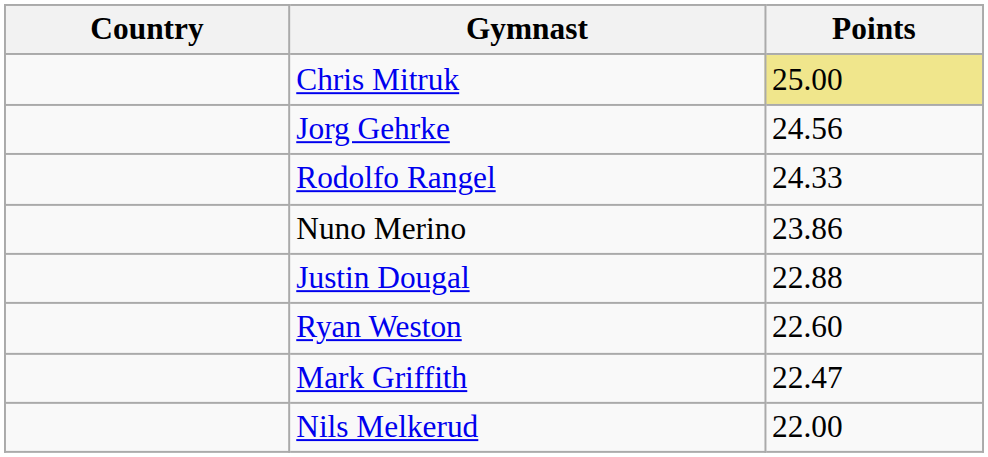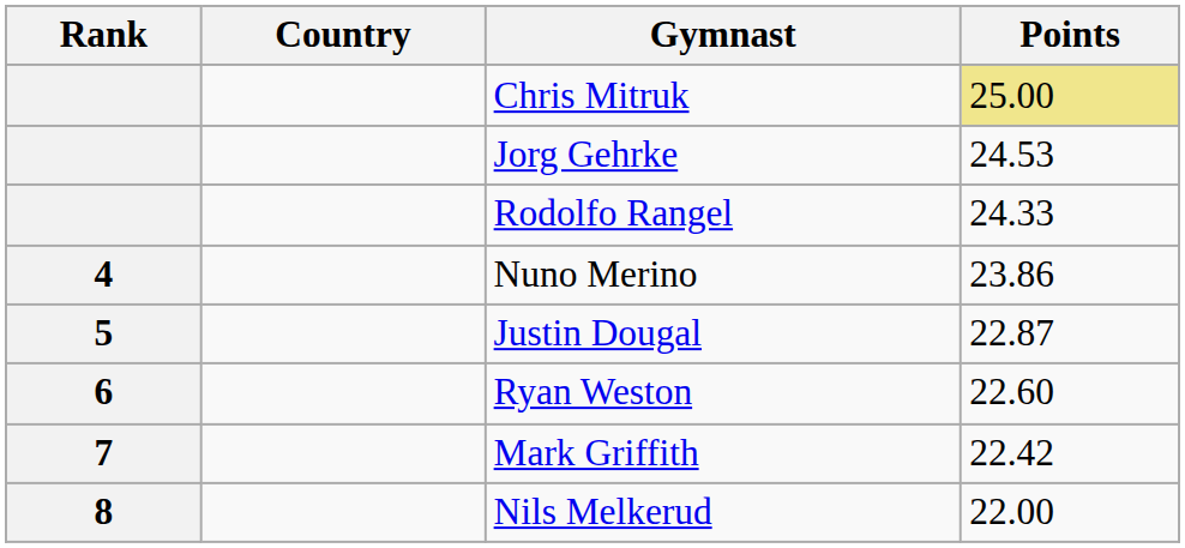 <table class="wikitable" width=500>
 <tr bgcolor="#efefef">
+<th>Rank</th>
 <th>Country</th>
 <th>Gymnast</th>
 <th>Points</th>
 </tr>
 <tr>
+<th></th>
 <td></td>
 <td><a href='#'>Chris Mitruk</a></td>
 <td style="background: khaki;">25.00</td>
 </tr>
 <tr>
+<th></th>
 <td></td>
 <td><a href='#'>Jorg Gehrke</a></td>
-<td>24.56</td>
+<td>24.53</td>
 </tr>
 <tr>
+<th></th>
 <td></td>
 <td><a href='#'>Rodolfo Rangel</a></td>
 <td>24.33</td>
 </tr>
 <tr>
+<th>4</th>
 <td></td>
 <td>Nuno Merino</td>
 <td>23.86</td>
 </tr>
 <tr>
+<th>5</th>
 <td></td>
 <td><a href='#'>Justin Dougal</a></td>
-<td>22.88</td>
+<td>22.87</td>
 </tr>
 <tr>
+<th>6</th>
 <td></td>
 <td><a href='#'>Ryan Weston</a></td>
 <td>22.60</td>
 </tr>
 <tr>
+<th>7</th>
 <td></td>
 <td><a href='#'>Mark Griffith</a></td>
-<td>22.47</td>
+<td>22.42</td>
 </tr>
 <tr>
+<th>8</th>
 <td></td>
 <td><a href='#'>Nils Melkerud</a></td>
 <td>22.00</td>
 </tr>
 </table>
